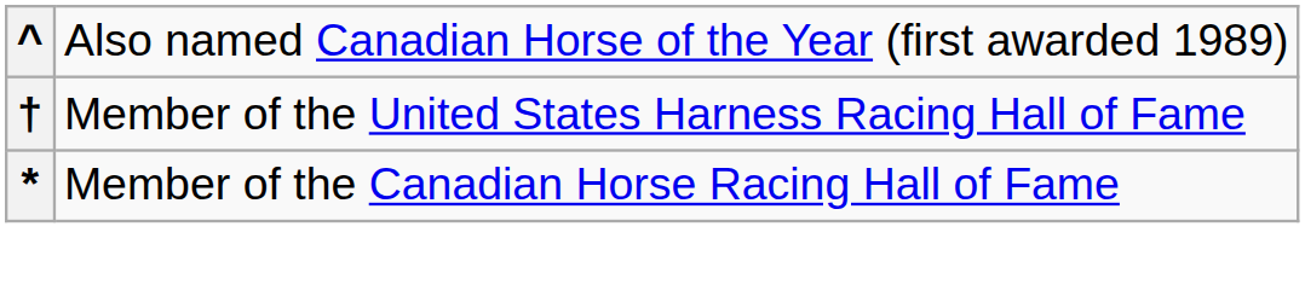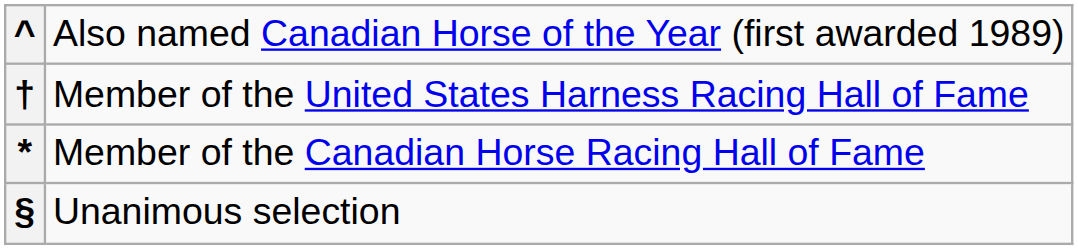 <table class="wikitable">
 <tr>
 <th>^</th>
 <td>Also named <a href='#'>Canadian Horse of the Year</a> (first awarded 1989)</td>
 </tr>
 <tr>
 <th>†</th>
 <td>Member of the <a href='#'>United States Harness Racing Hall of Fame</a></td>
 </tr>
 <tr>
 <th>*</th>
 <td>Member of the <a href='#'>Canadian Horse Racing Hall of Fame</a></td>
 </tr>
+<tr>
+<th>§</th>
+<td>Unanimous selection</td>
+</tr>
 </table>
